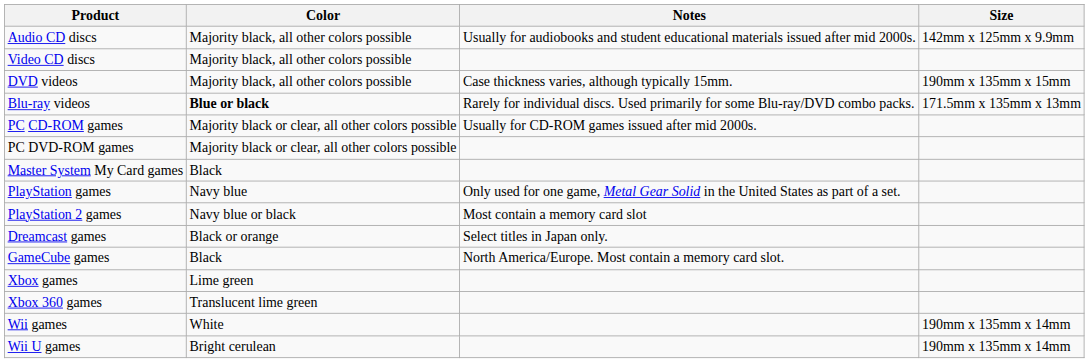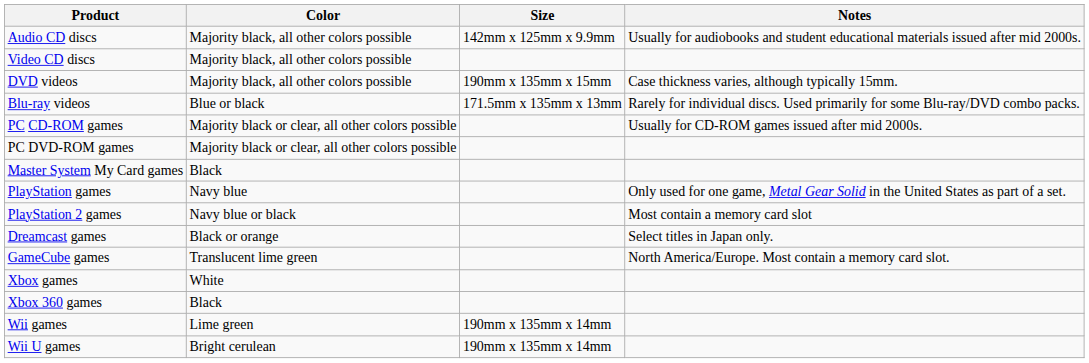 <table class="wikitable sortable sticky-header">
 <tr>
 <th>Product</th>
 <th>Color</th>
+<th>Size</th>
 <th>Notes</th>
-<th>Size</th>
 </tr>
 <tr>
 <td><a href='#'>Audio CD</a> discs</td>
 <td>Majority black, all other colors possible</td>
+<td>142mm x 125mm x 9.9mm</td>
 <td>Usually for audiobooks and student educational materials issued after mid 2000s.</td>
-<td>142mm x 125mm x 9.9mm</td>
 </tr>
 <tr>
 <td><a href='#'>Video CD</a> discs</td>
 <td>Majority black, all other colors possible</td>
 <td></td>
 <td></td>
 </tr>
 <tr>
 <td><a href='#'>DVD</a> videos</td>
 <td>Majority black, all other colors possible</td>
+<td>190mm x 135mm x 15mm</td>
 <td>Case thickness varies, although typically 15mm.</td>
-<td>190mm x 135mm x 15mm</td>
 </tr>
 <tr>
 <td><a href='#'>Blu-ray</a> videos</td>
-<td><strong>Blue or black</strong></td>
+<td>Blue or black</td>
+<td>171.5mm x 135mm x 13mm</td>
 <td>Rarely for individual discs. Used primarily for some Blu-ray/DVD combo packs.</td>
-<td>171.5mm x 135mm x 13mm</td>
 </tr>
 <tr>
 <td><a href='#'>PC</a> <a href='#'>CD-ROM</a> games</td>
 <td>Majority black or clear, all other colors possible</td>
+<td></td>
 <td>Usually for CD-ROM games issued after mid 2000s.</td>
-<td></td>
 </tr>
 <tr>
 <td>PC DVD-ROM games</td>
 <td>Majority black or clear, all other colors possible</td>
 <td></td>
 <td></td>
 </tr>
 <tr>
 <td><a href='#'>Master System</a> My Card games</td>
 <td>Black</td>
 <td></td>
 <td></td>
 </tr>
 <tr>
 <td><a href='#'>PlayStation</a> games</td>
 <td>Navy blue</td>
+<td></td>
 <td>Only used for one game, <em><a href='#'>Metal Gear Solid</a></em> in the United States as part of a set.</td>
-<td></td>
 </tr>
 <tr>
 <td><a href='#'>PlayStation 2</a> games</td>
 <td>Navy blue or black</td>
+<td></td>
 <td>Most contain a memory card slot</td>
-<td></td>
 </tr>
 <tr>
 <td><a href='#'>Dreamcast</a> games</td>
 <td>Black or orange</td>
+<td></td>
 <td>Select titles in Japan only.</td>
-<td></td>
 </tr>
 <tr>
 <td><a href='#'>GameCube</a> games</td>
-<td>Black</td>
+<td>Translucent lime green</td>
+<td></td>
 <td>North America/Europe. Most contain a memory card slot.</td>
-<td></td>
 </tr>
 <tr>
 <td><a href='#'>Xbox</a> games</td>
-<td>Lime green</td>
+<td>White</td>
 <td></td>
 <td></td>
 </tr>
 <tr>
 <td><a href='#'>Xbox 360</a> games</td>
-<td>Translucent lime green</td>
+<td>Black</td>
 <td></td>
 <td></td>
 </tr>
 <tr>
 <td><a href='#'>Wii</a> games</td>
-<td>White</td>
+<td>Lime green</td>
+<td>190mm x 135mm x 14mm</td>
 <td></td>
-<td>190mm x 135mm x 14mm</td>
 </tr>
 <tr>
 <td><a href='#'>Wii U</a> games</td>
 <td>Bright cerulean</td>
+<td>190mm x 135mm x 14mm</td>
 <td></td>
-<td>190mm x 135mm x 14mm</td>
 </tr>
 </table>
